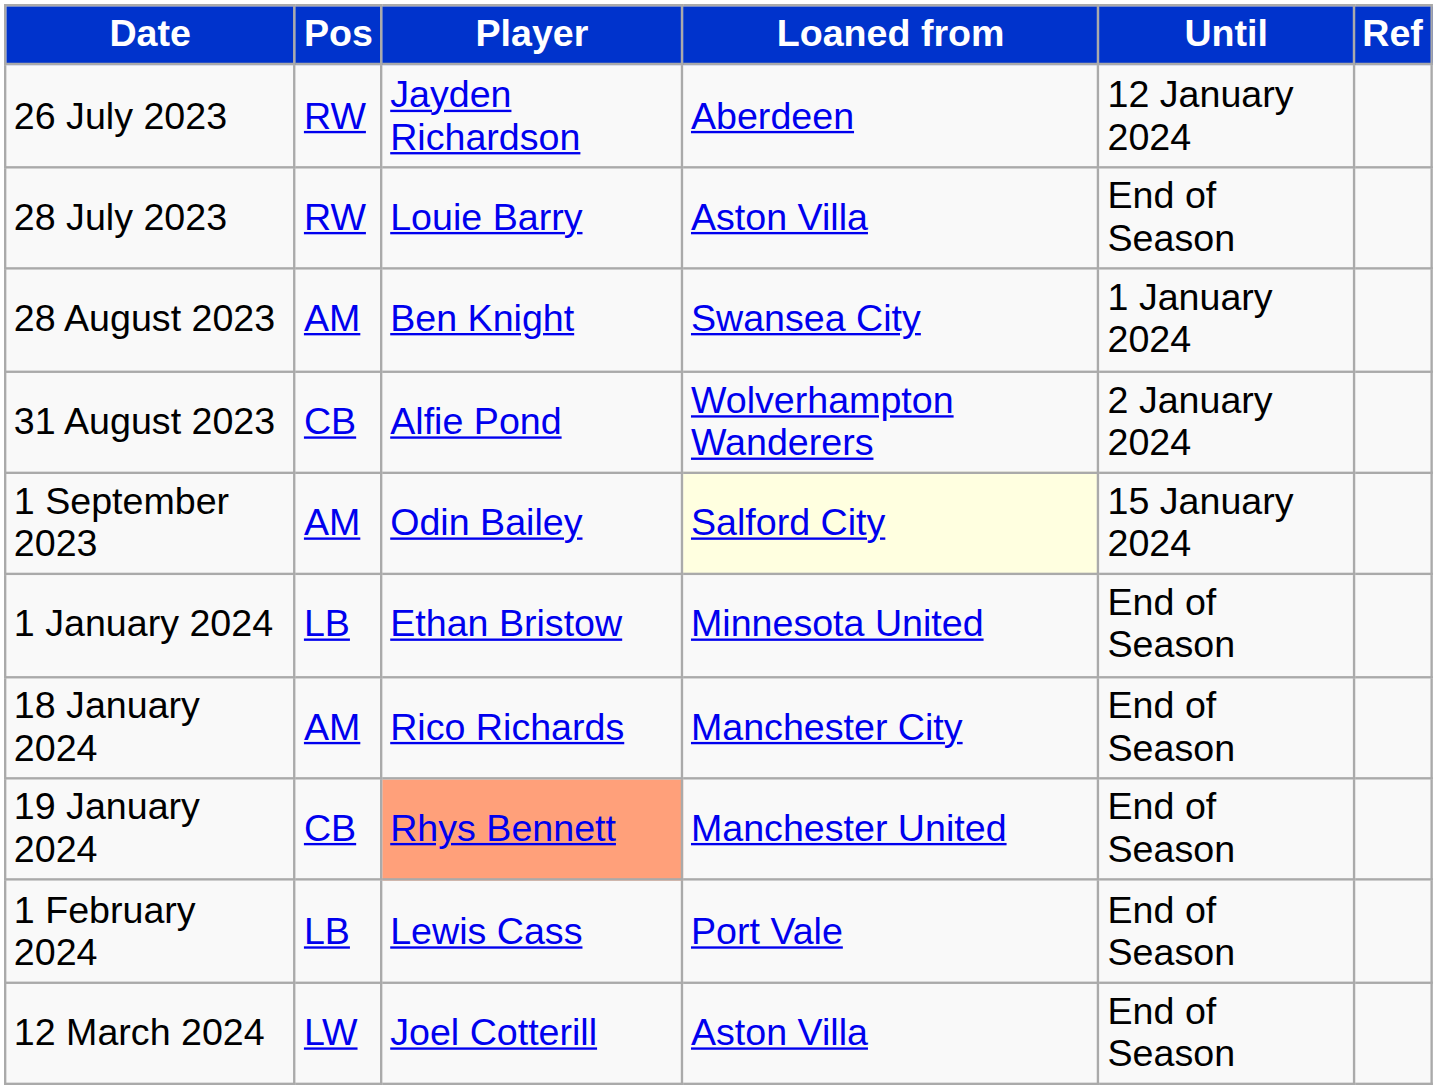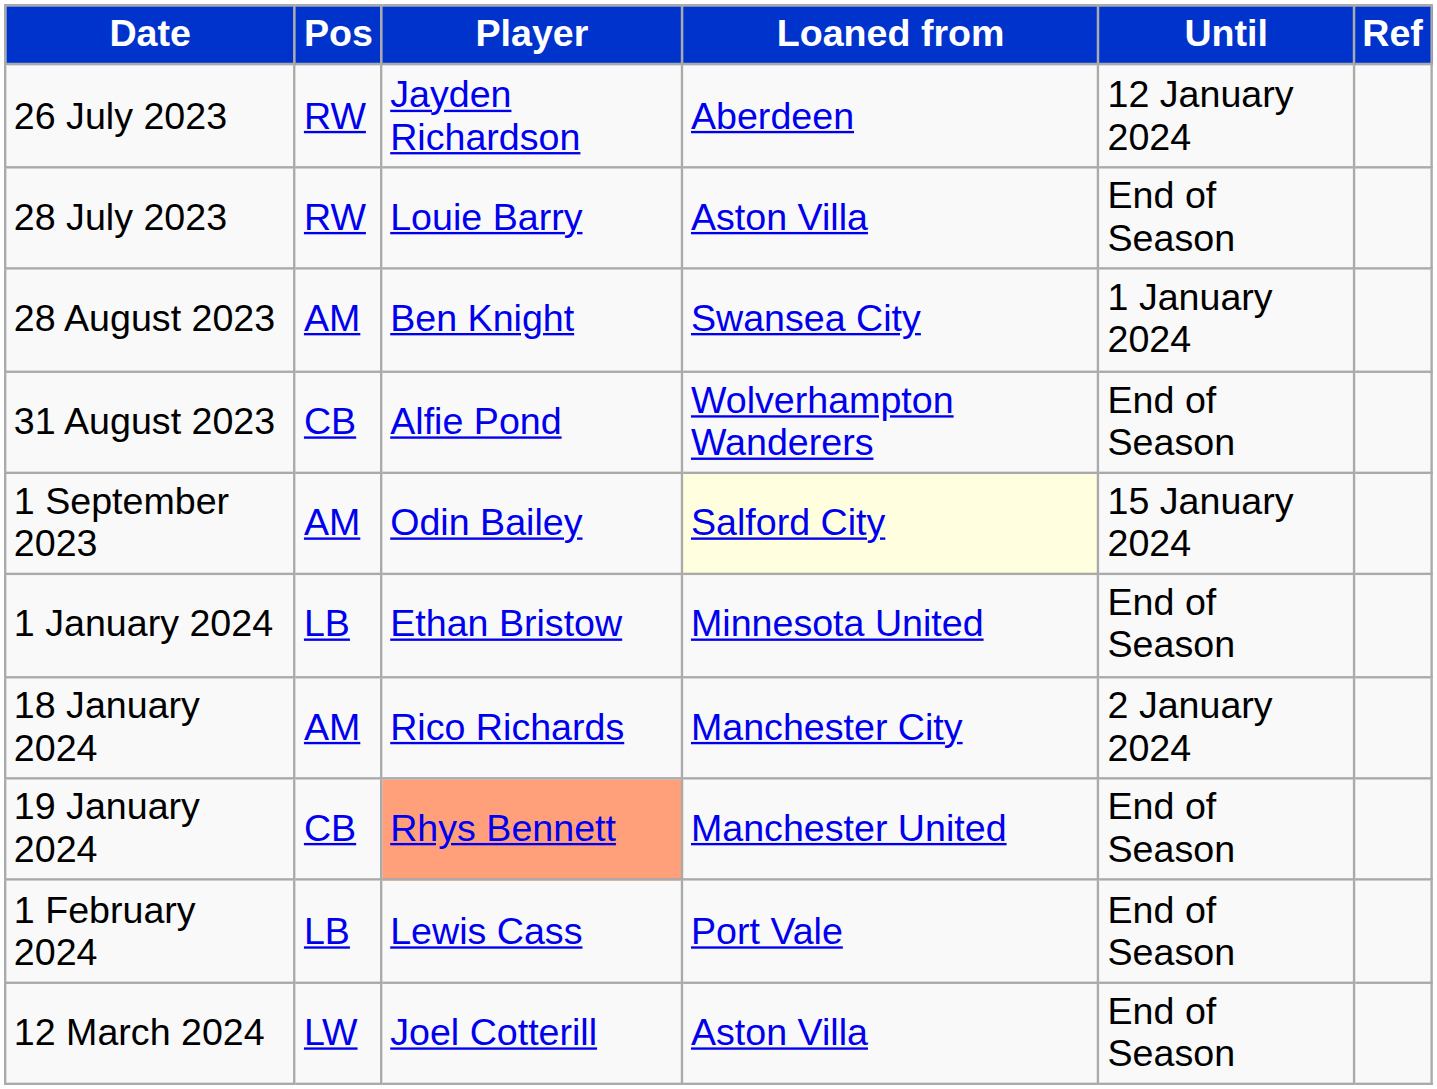 <table class="wikitable plainrowheaders sortable">
 <tr>
 <th style="background:#0033cc;color:#fff;">Date</th>
 <th style="background:#0033cc;color:#fff;">Pos</th>
 <th style="background:#0033cc;color:#fff;">Player</th>
 <th style="background:#0033cc;color:#fff;">Loaned from</th>
 <th style="background:#0033cc;color:#fff;">Until</th>
 <th style="background:#0033cc;color:#fff;">Ref</th>
 </tr>
 <tr>
 <td>26 July 2023</td>
 <td><a href='#'>RW</a></td>
 <td> <a href='#'>Jayden Richardson</a></td>
 <td> <a href='#'>Aberdeen</a></td>
 <td>12 January 2024</td>
 <td></td>
 </tr>
 <tr>
 <td>28 July 2023</td>
 <td><a href='#'>RW</a></td>
 <td> <a href='#'>Louie Barry</a></td>
 <td> <a href='#'>Aston Villa</a></td>
 <td>End of Season</td>
 <td></td>
 </tr>
 <tr>
 <td>28 August 2023</td>
 <td><a href='#'>AM</a></td>
 <td> <a href='#'>Ben Knight</a></td>
 <td> <a href='#'>Swansea City</a></td>
 <td>1 January 2024</td>
 <td></td>
 </tr>
 <tr>
 <td>31 August 2023</td>
 <td><a href='#'>CB</a></td>
 <td> <a href='#'>Alfie Pond</a></td>
 <td> <a href='#'>Wolverhampton Wanderers</a></td>
-<td>2 January 2024</td>
+<td>End of Season</td>
 <td></td>
 </tr>
 <tr>
 <td>1 September 2023</td>
 <td><a href='#'>AM</a></td>
 <td> <a href='#'>Odin Bailey</a></td>
 <td style="background: lightyellow;"> <a href='#'>Salford City</a></td>
 <td>15 January 2024</td>
 <td></td>
 </tr>
 <tr>
 <td>1 January 2024</td>
 <td><a href='#'>LB</a></td>
 <td> <a href='#'>Ethan Bristow</a></td>
 <td> <a href='#'>Minnesota United</a></td>
 <td>End of Season</td>
 <td></td>
 </tr>
 <tr>
 <td>18 January 2024</td>
 <td><a href='#'>AM</a></td>
 <td> <a href='#'>Rico Richards</a></td>
 <td> <a href='#'>Manchester City</a></td>
-<td>End of Season</td>
+<td>2 January 2024</td>
 <td></td>
 </tr>
 <tr>
 <td>19 January 2024</td>
 <td><a href='#'>CB</a></td>
 <td style="background: lightsalmon;"> <a href='#'>Rhys Bennett</a></td>
 <td> <a href='#'>Manchester United</a></td>
 <td>End of Season</td>
 <td></td>
 </tr>
 <tr>
 <td>1 February 2024</td>
 <td><a href='#'>LB</a></td>
 <td> <a href='#'>Lewis Cass</a></td>
 <td> <a href='#'>Port Vale</a></td>
 <td>End of Season</td>
 <td></td>
 </tr>
 <tr>
 <td>12 March 2024</td>
 <td><a href='#'>LW</a></td>
 <td> <a href='#'>Joel Cotterill</a></td>
 <td> <a href='#'>Aston Villa</a></td>
 <td>End of Season</td>
 <td></td>
 </tr>
 </table>
